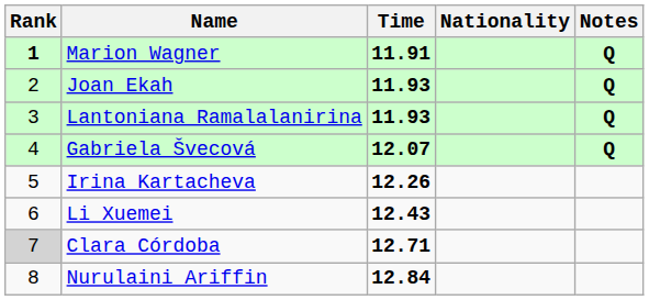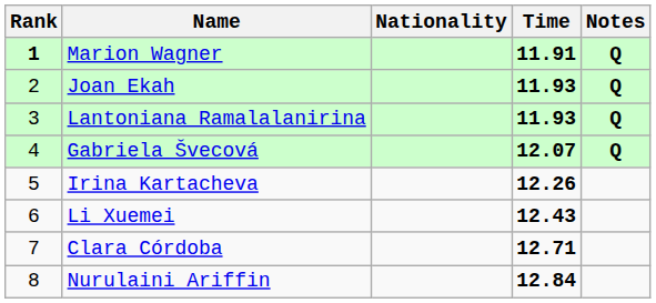 <table class="wikitable sortable" style="text-align:center">
 <tr>
 <th>Rank</th>
 <th>Name</th>
+<th>Nationality</th>
 <th>Time</th>
-<th>Nationality</th>
 <th>Notes</th>
 </tr>
 <tr bgcolor=ccffcc>
 <td><strong>1</strong></td>
 <td align=left><a href='#'>Marion Wagner</a></td>
+<td align=left></td>
 <td><strong>11.91</strong></td>
-<td align=left></td>
 <td><strong>Q</strong></td>
 </tr>
 <tr bgcolor=ccffcc>
 <td>2</td>
 <td align=left><a href='#'>Joan Ekah</a></td>
+<td align=left></td>
 <td><strong>11.93</strong></td>
-<td align=left></td>
 <td><strong>Q</strong></td>
 </tr>
 <tr bgcolor=ccffcc>
 <td>3</td>
 <td align=left><a href='#'>Lantoniana Ramalalanirina</a></td>
+<td align=left></td>
 <td><strong>11.93</strong></td>
-<td align=left></td>
 <td><strong>Q</strong></td>
 </tr>
 <tr bgcolor=ccffcc>
 <td>4</td>
 <td align=left><a href='#'>Gabriela Švecová</a></td>
+<td align=left></td>
 <td><strong>12.07</strong></td>
-<td align=left></td>
 <td><strong>Q</strong></td>
 </tr>
 <tr>
 <td>5</td>
 <td align=left><a href='#'>Irina Kartacheva</a></td>
+<td align=left></td>
 <td><strong>12.26</strong></td>
-<td align=left></td>
 <td></td>
 </tr>
 <tr>
 <td>6</td>
 <td align=left><a href='#'>Li Xuemei</a></td>
+<td align=left></td>
 <td><strong>12.43</strong></td>
-<td align=left></td>
 <td></td>
 </tr>
 <tr>
-<td style="background: lightgrey;">7</td>
+<td>7</td>
 <td align=left><a href='#'>Clara Córdoba</a></td>
+<td align=left></td>
 <td><strong>12.71</strong></td>
-<td align=left></td>
 <td></td>
 </tr>
 <tr>
 <td>8</td>
 <td align=left><a href='#'>Nurulaini Ariffin</a></td>
+<td align=left></td>
 <td><strong>12.84</strong></td>
-<td align=left></td>
 <td></td>
 </tr>
 </table>
